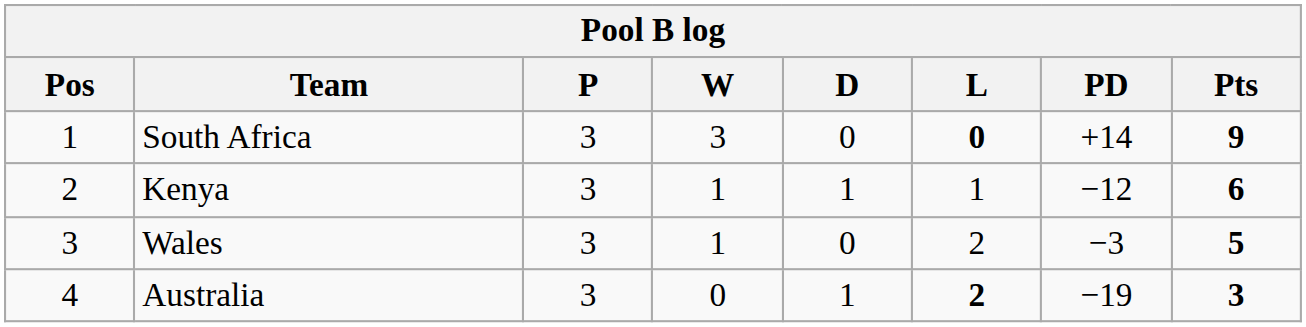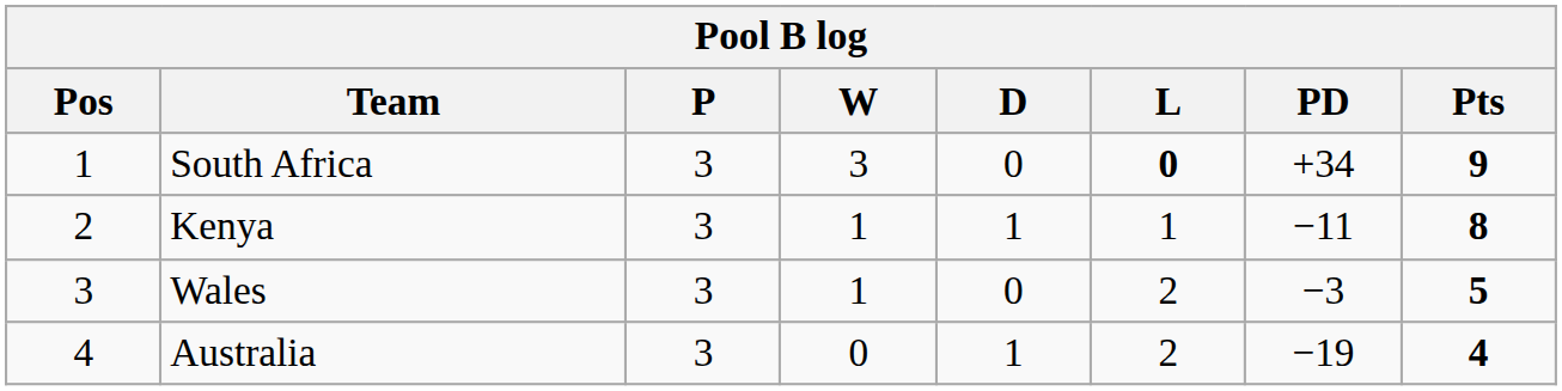 <table class="wikitable" style="text-align:center; font-size:100%; width:100%;">
 <tr>
 <th colspan="100%" cellpadding="0" cellspacing="0"><strong>Pool B log</strong></th>
 </tr>
 <tr>
 <th style="width:10%;">Pos</th>
 <th style="width:30%;">Team</th>
 <th style="width:10%;">P</th>
 <th style="width:10%;">W</th>
 <th style="width:10%;">D</th>
 <th style="width:10%;">L</th>
 <th style="width:10%;">PD</th>
 <th style="width:10%;">Pts</th>
 </tr>
 <tr>
 <td>1</td>
 <td style="text-align:left;">South Africa</td>
 <td>3</td>
 <td>3</td>
 <td>0</td>
 <td><strong>0</strong></td>
-<td>+14</td>
+<td>+34</td>
 <td><strong>9</strong></td>
 </tr>
 <tr>
 <td>2</td>
 <td style="text-align:left;">Kenya</td>
 <td>3</td>
 <td>1</td>
 <td>1</td>
 <td>1</td>
-<td>−12</td>
-<td><strong>6</strong></td>
+<td>−11</td>
+<td><strong>8</strong></td>
 </tr>
 <tr>
 <td>3</td>
 <td style="text-align:left;">Wales</td>
 <td>3</td>
 <td>1</td>
 <td>0</td>
 <td>2</td>
 <td>−3</td>
 <td><strong>5</strong></td>
 </tr>
 <tr>
 <td>4</td>
 <td style="text-align:left;">Australia</td>
 <td>3</td>
 <td>0</td>
 <td>1</td>
-<td><strong>2</strong></td>
+<td>2</td>
 <td>−19</td>
-<td><strong>3</strong></td>
+<td><strong>4</strong></td>
 </tr>
 </table>
